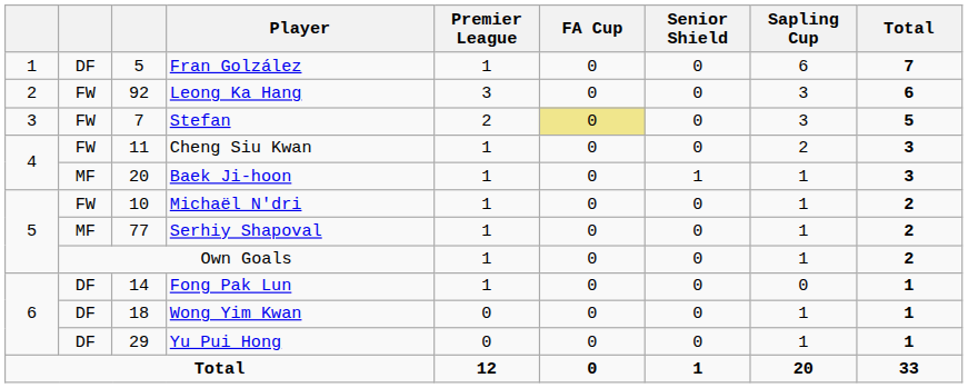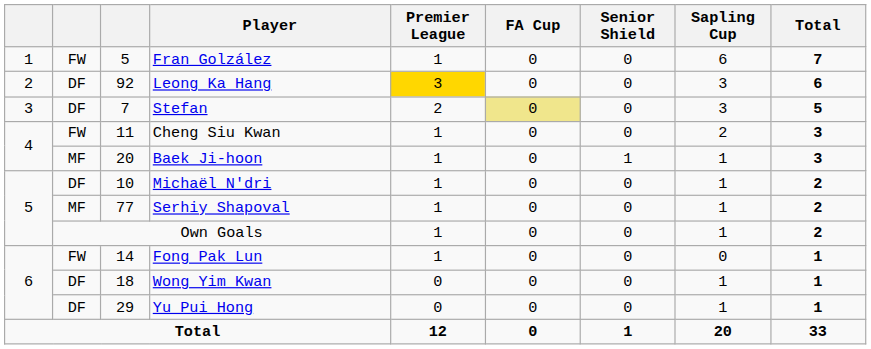 <table class="wikitable" style="text-align:center">
 <tr>
 <th style="width:35px;"></th>
 <th style="width:35px;"></th>
 <th style="width:35px;"></th>
 <th style="width:200px;">Player</th>
 <th style="width:75px;">Premier League</th>
 <th style="width:75px;">FA Cup</th>
 <th style="width:75px;">Senior Shield</th>
 <th style="width:75px;">Sapling Cup</th>
 <th style="width:75px;"><strong>Total</strong></th>
 </tr>
 <tr>
 <td rowspan="1">1</td>
-<td>DF</td>
+<td>FW</td>
 <td>5</td>
 <td align="left"> <a href='#'>Fran Golzález</a></td>
 <td>1</td>
 <td>0</td>
 <td>0</td>
 <td>6</td>
 <td><strong>7</strong></td>
 </tr>
 <tr>
 <td rowspan="1">2</td>
-<td>FW</td>
+<td>DF</td>
 <td>92</td>
 <td align="left"> <a href='#'>Leong Ka Hang</a></td>
-<td>3</td>
+<td style="background: gold;">3</td>
 <td>0</td>
 <td>0</td>
 <td>3</td>
 <td><strong>6</strong></td>
 </tr>
 <tr>
 <td rowspan="1">3</td>
-<td>FW</td>
+<td>DF</td>
 <td>7</td>
 <td align="left"> <a href='#'>Stefan</a></td>
 <td>2</td>
 <td style="background: khaki;">0</td>
 <td>0</td>
 <td>3</td>
 <td><strong>5</strong></td>
 </tr>
 <tr>
 <td rowspan="2">4</td>
 <td>FW</td>
 <td>11</td>
 <td align="left"> Cheng Siu Kwan</td>
 <td>1</td>
 <td>0</td>
 <td>0</td>
 <td>2</td>
 <td><strong>3</strong></td>
 </tr>
 <tr>
 <td>MF</td>
 <td>20</td>
 <td align="left"> <a href='#'>Baek Ji-hoon</a></td>
 <td>1</td>
 <td>0</td>
 <td>1</td>
 <td>1</td>
 <td><strong>3</strong></td>
 </tr>
 <tr>
 <td rowspan="3">5</td>
-<td>FW</td>
+<td>DF</td>
 <td>10</td>
 <td align="left"> <a href='#'>Michaël N'dri</a></td>
 <td>1</td>
 <td>0</td>
 <td>0</td>
 <td>1</td>
 <td><strong>2</strong></td>
 </tr>
 <tr>
 <td>MF</td>
 <td>77</td>
 <td align="left"> <a href='#'>Serhiy Shapoval</a></td>
 <td>1</td>
 <td>0</td>
 <td>0</td>
 <td>1</td>
 <td><strong>2</strong></td>
 </tr>
 <tr>
 <td colspan="3">Own Goals</td>
 <td>1</td>
 <td>0</td>
 <td>0</td>
 <td>1</td>
 <td><strong>2</strong></td>
 </tr>
 <tr>
 <td rowspan="3">6</td>
-<td>DF</td>
+<td>FW</td>
 <td>14</td>
 <td align="left"> <a href='#'>Fong Pak Lun</a></td>
 <td>1</td>
 <td>0</td>
 <td>0</td>
 <td>0</td>
 <td><strong>1</strong></td>
 </tr>
 <tr>
 <td>DF</td>
 <td>18</td>
 <td align="left"> <a href='#'>Wong Yim Kwan</a></td>
 <td>0</td>
 <td>0</td>
 <td>0</td>
 <td>1</td>
 <td><strong>1</strong></td>
 </tr>
 <tr>
 <td>DF</td>
 <td>29</td>
 <td align="left"> <a href='#'>Yu Pui Hong</a></td>
 <td>0</td>
 <td>0</td>
 <td>0</td>
 <td>1</td>
 <td><strong>1</strong></td>
 </tr>
 <tr>
 <td colspan="4"><strong>Total</strong></td>
 <td><strong>12</strong></td>
 <td><strong>0</strong></td>
 <td><strong>1</strong></td>
 <td><strong>20</strong></td>
 <td><strong>33</strong></td>
 </tr>
 </table>
